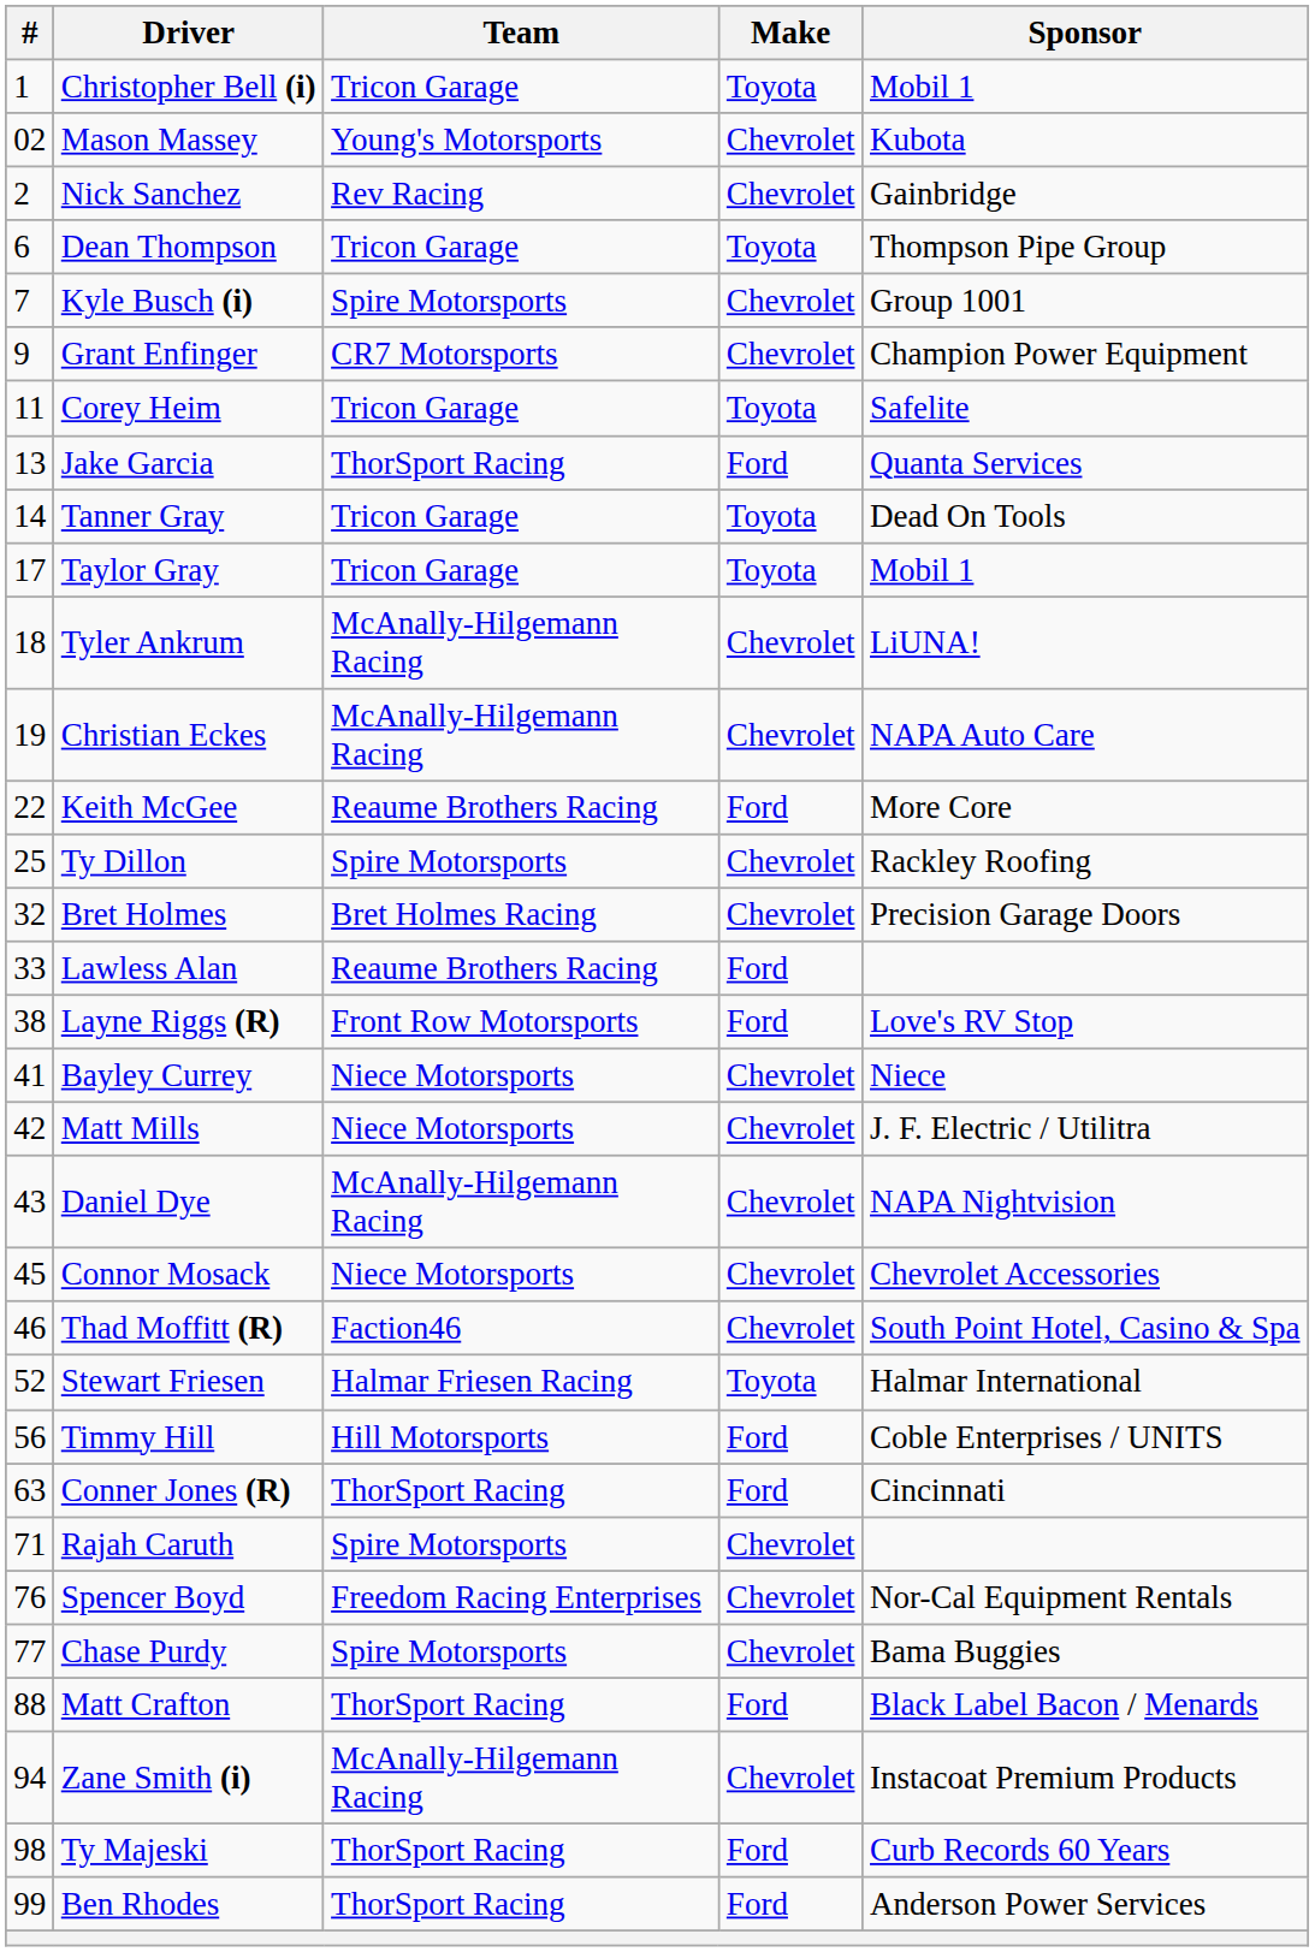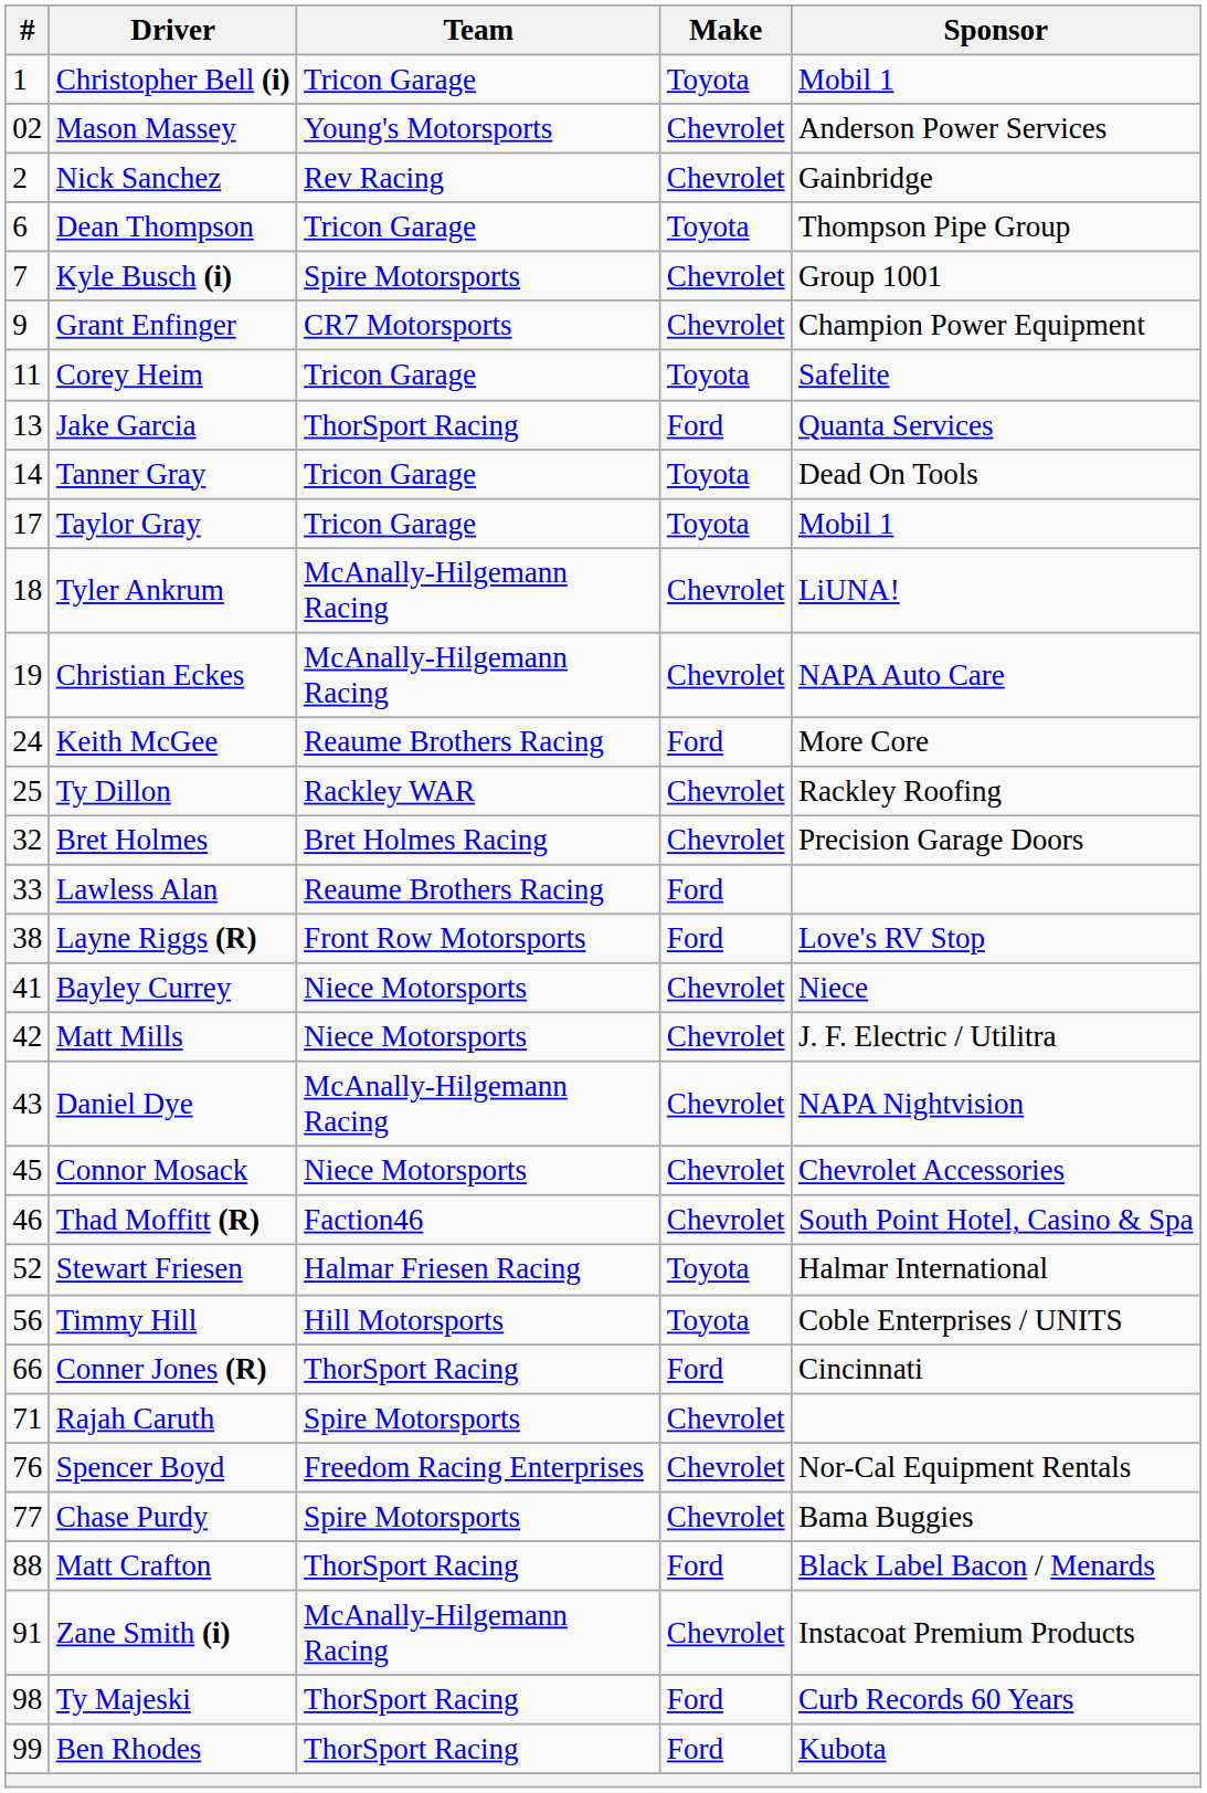 <table class="wikitable" style="font-size: 95%;">
 <tr>
 <th>#</th>
 <th>Driver</th>
 <th>Team</th>
 <th>Make</th>
 <th>Sponsor</th>
 </tr>
 <tr>
 <td>1</td>
 <td nowrap><a href='#'>Christopher Bell</a> <strong>(i)</strong></td>
 <td><a href='#'>Tricon Garage</a></td>
 <td><a href='#'>Toyota</a></td>
 <td><a href='#'>Mobil 1</a></td>
 </tr>
 <tr>
 <td>02</td>
 <td><a href='#'>Mason Massey</a></td>
 <td><a href='#'>Young's Motorsports</a></td>
 <td><a href='#'>Chevrolet</a></td>
-<td><a href='#'>Kubota</a></td>
+<td>Anderson Power Services</td>
 </tr>
 <tr>
 <td>2</td>
 <td><a href='#'>Nick Sanchez</a></td>
 <td><a href='#'>Rev Racing</a></td>
 <td><a href='#'>Chevrolet</a></td>
 <td>Gainbridge</td>
 </tr>
 <tr>
 <td>6</td>
 <td><a href='#'>Dean Thompson</a></td>
 <td><a href='#'>Tricon Garage</a></td>
 <td><a href='#'>Toyota</a></td>
 <td>Thompson Pipe Group</td>
 </tr>
 <tr>
 <td>7</td>
 <td><a href='#'>Kyle Busch</a> <strong>(i)</strong></td>
 <td><a href='#'>Spire Motorsports</a></td>
 <td><a href='#'>Chevrolet</a></td>
 <td>Group 1001</td>
 </tr>
 <tr>
 <td>9</td>
 <td><a href='#'>Grant Enfinger</a></td>
 <td><a href='#'>CR7 Motorsports</a></td>
 <td><a href='#'>Chevrolet</a></td>
 <td>Champion Power Equipment</td>
 </tr>
 <tr>
 <td>11</td>
 <td><a href='#'>Corey Heim</a></td>
 <td><a href='#'>Tricon Garage</a></td>
 <td><a href='#'>Toyota</a></td>
 <td><a href='#'>Safelite</a></td>
 </tr>
 <tr>
 <td>13</td>
 <td><a href='#'>Jake Garcia</a></td>
 <td><a href='#'>ThorSport Racing</a></td>
 <td><a href='#'>Ford</a></td>
 <td><a href='#'>Quanta Services</a></td>
 </tr>
 <tr>
 <td>14</td>
 <td><a href='#'>Tanner Gray</a></td>
 <td><a href='#'>Tricon Garage</a></td>
 <td><a href='#'>Toyota</a></td>
 <td>Dead On Tools</td>
 </tr>
 <tr>
 <td>17</td>
 <td><a href='#'>Taylor Gray</a></td>
 <td><a href='#'>Tricon Garage</a></td>
 <td><a href='#'>Toyota</a></td>
 <td><a href='#'>Mobil 1</a></td>
 </tr>
 <tr>
 <td>18</td>
 <td><a href='#'>Tyler Ankrum</a></td>
 <td><a href='#'>McAnally-Hilgemann Racing</a></td>
 <td><a href='#'>Chevrolet</a></td>
 <td><a href='#'>LiUNA!</a></td>
 </tr>
 <tr>
 <td>19</td>
 <td><a href='#'>Christian Eckes</a></td>
 <td><a href='#'>McAnally-Hilgemann Racing</a></td>
 <td><a href='#'>Chevrolet</a></td>
 <td><a href='#'>NAPA Auto Care</a></td>
 </tr>
 <tr>
-<td>22</td>
+<td>24</td>
 <td><a href='#'>Keith McGee</a></td>
 <td><a href='#'>Reaume Brothers Racing</a></td>
 <td><a href='#'>Ford</a></td>
 <td>More Core</td>
 </tr>
 <tr>
 <td>25</td>
 <td><a href='#'>Ty Dillon</a></td>
-<td><a href='#'>Spire Motorsports</a></td>
+<td><a href='#'>Rackley WAR</a></td>
 <td><a href='#'>Chevrolet</a></td>
 <td>Rackley Roofing</td>
 </tr>
 <tr>
 <td>32</td>
 <td><a href='#'>Bret Holmes</a></td>
 <td><a href='#'>Bret Holmes Racing</a></td>
 <td><a href='#'>Chevrolet</a></td>
 <td>Precision Garage Doors</td>
 </tr>
 <tr>
 <td>33</td>
 <td><a href='#'>Lawless Alan</a></td>
 <td><a href='#'>Reaume Brothers Racing</a></td>
 <td><a href='#'>Ford</a></td>
 <td></td>
 </tr>
 <tr>
 <td>38</td>
 <td><a href='#'>Layne Riggs</a> <strong>(R)</strong></td>
 <td><a href='#'>Front Row Motorsports</a></td>
 <td><a href='#'>Ford</a></td>
 <td><a href='#'>Love's RV Stop</a></td>
 </tr>
 <tr>
 <td>41</td>
 <td><a href='#'>Bayley Currey</a></td>
 <td><a href='#'>Niece Motorsports</a></td>
 <td><a href='#'>Chevrolet</a></td>
 <td><a href='#'>Niece</a></td>
 </tr>
 <tr>
 <td>42</td>
 <td><a href='#'>Matt Mills</a></td>
 <td><a href='#'>Niece Motorsports</a></td>
 <td><a href='#'>Chevrolet</a></td>
 <td>J. F. Electric / Utilitra</td>
 </tr>
 <tr>
 <td>43</td>
 <td><a href='#'>Daniel Dye</a></td>
 <td><a href='#'>McAnally-Hilgemann Racing</a></td>
 <td><a href='#'>Chevrolet</a></td>
 <td><a href='#'>NAPA Nightvision</a></td>
 </tr>
 <tr>
 <td>45</td>
 <td><a href='#'>Connor Mosack</a></td>
 <td><a href='#'>Niece Motorsports</a></td>
 <td><a href='#'>Chevrolet</a></td>
 <td><a href='#'>Chevrolet Accessories</a></td>
 </tr>
 <tr>
 <td>46</td>
 <td><a href='#'>Thad Moffitt</a> <strong>(R)</strong></td>
 <td><a href='#'>Faction46</a></td>
 <td><a href='#'>Chevrolet</a></td>
 <td nowrap><a href='#'>South Point Hotel, Casino & Spa</a></td>
 </tr>
 <tr>
 <td>52</td>
 <td><a href='#'>Stewart Friesen</a></td>
 <td><a href='#'>Halmar Friesen Racing</a></td>
 <td><a href='#'>Toyota</a></td>
 <td>Halmar International</td>
 </tr>
 <tr>
 <td>56</td>
 <td><a href='#'>Timmy Hill</a></td>
 <td><a href='#'>Hill Motorsports</a></td>
-<td><a href='#'>Ford</a></td>
+<td><a href='#'>Toyota</a></td>
 <td>Coble Enterprises / UNITS</td>
 </tr>
 <tr>
-<td>63</td>
+<td>66</td>
 <td><a href='#'>Conner Jones</a> <strong>(R)</strong></td>
 <td><a href='#'>ThorSport Racing</a></td>
 <td><a href='#'>Ford</a></td>
 <td>Cincinnati</td>
 </tr>
 <tr>
 <td>71</td>
 <td><a href='#'>Rajah Caruth</a></td>
 <td><a href='#'>Spire Motorsports</a></td>
 <td><a href='#'>Chevrolet</a></td>
 <td></td>
 </tr>
 <tr>
 <td>76</td>
 <td><a href='#'>Spencer Boyd</a></td>
 <td nowrap><a href='#'>Freedom Racing Enterprises</a></td>
 <td><a href='#'>Chevrolet</a></td>
 <td>Nor-Cal Equipment Rentals</td>
 </tr>
 <tr>
 <td>77</td>
 <td><a href='#'>Chase Purdy</a></td>
 <td><a href='#'>Spire Motorsports</a></td>
 <td><a href='#'>Chevrolet</a></td>
 <td>Bama Buggies</td>
 </tr>
 <tr>
 <td>88</td>
 <td><a href='#'>Matt Crafton</a></td>
 <td><a href='#'>ThorSport Racing</a></td>
 <td><a href='#'>Ford</a></td>
 <td><a href='#'>Black Label Bacon</a> / <a href='#'>Menards</a></td>
 </tr>
 <tr>
-<td>94</td>
+<td>91</td>
 <td><a href='#'>Zane Smith</a> <strong>(i)</strong></td>
 <td><a href='#'>McAnally-Hilgemann Racing</a></td>
 <td><a href='#'>Chevrolet</a></td>
 <td>Instacoat Premium Products</td>
 </tr>
 <tr>
 <td>98</td>
 <td><a href='#'>Ty Majeski</a></td>
 <td><a href='#'>ThorSport Racing</a></td>
 <td><a href='#'>Ford</a></td>
 <td><a href='#'>Curb Records 60 Years</a></td>
 </tr>
 <tr>
 <td>99</td>
 <td><a href='#'>Ben Rhodes</a></td>
 <td><a href='#'>ThorSport Racing</a></td>
 <td><a href='#'>Ford</a></td>
-<td>Anderson Power Services</td>
+<td><a href='#'>Kubota</a></td>
 </tr>
 <tr>
 <th colspan="5"></th>
 </tr>
 </table>
